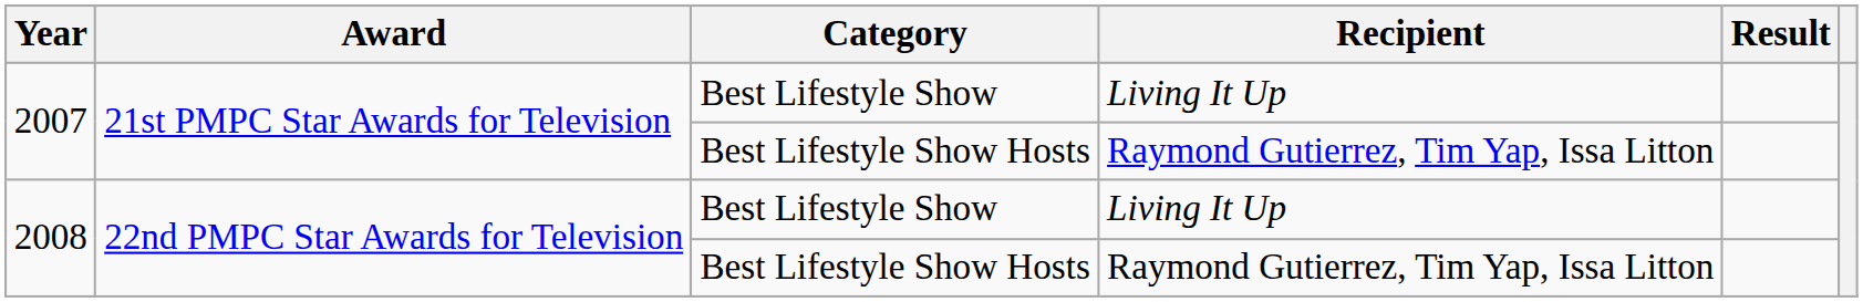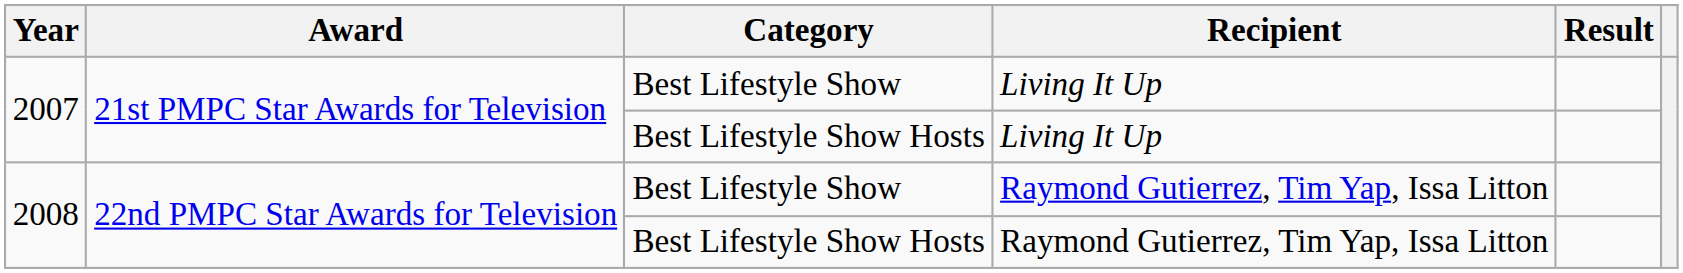 <table class="wikitable">
 <tr>
 <th>Year</th>
 <th>Award</th>
 <th>Category</th>
 <th>Recipient</th>
 <th>Result</th>
 <th></th>
 </tr>
 <tr>
 <td rowspan=2>2007</td>
 <td rowspan=2><a href='#'>21st PMPC Star Awards for Television</a></td>
 <td>Best Lifestyle Show</td>
 <td><em>Living It Up</em></td>
 <td></td>
 <th rowspan=4></th>
 </tr>
 <tr>
 <td>Best Lifestyle Show Hosts</td>
-<td><a href='#'>Raymond Gutierrez</a>, <a href='#'>Tim Yap</a>, Issa Litton</td>
+<td><em>Living It Up</em></td>
 <td></td>
 </tr>
 <tr>
 <td rowspan=2>2008</td>
 <td rowspan=2><a href='#'>22nd PMPC Star Awards for Television</a></td>
 <td>Best Lifestyle Show</td>
-<td><em>Living It Up</em></td>
+<td><a href='#'>Raymond Gutierrez</a>, <a href='#'>Tim Yap</a>, Issa Litton</td>
 <td></td>
 </tr>
 <tr>
 <td>Best Lifestyle Show Hosts</td>
 <td>Raymond Gutierrez, Tim Yap, Issa Litton</td>
 <td></td>
 </tr>
 </table>
